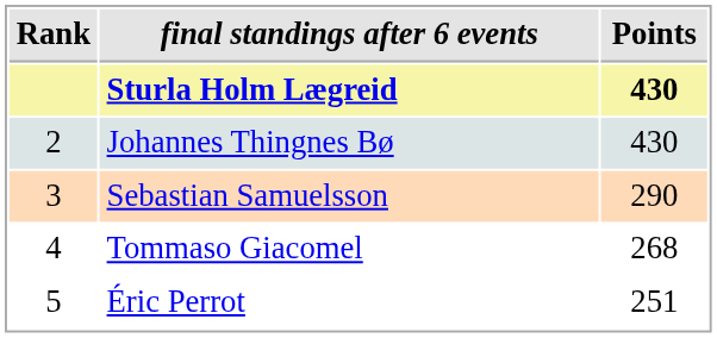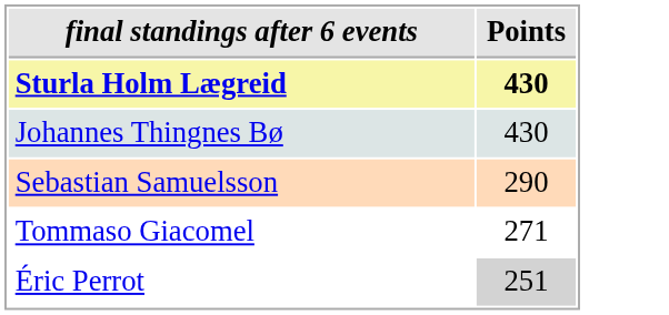 <table cellspacing="1" cellpadding="3" style="border:1px solid #AAAAAA;font-size:86%">
 <tr style="background-color: #E4E4E4;">
-<th style="border-bottom:1px solid #AAAAAA; width: 10px;">Rank</th>
 <th style="border-bottom:1px solid #AAAAAA; width: 210px;"><em>final standings after 6 events</em></th>
 <th style="border-bottom:1px solid #AAAAAA; width: 40px;">Points</th>
 </tr>
 <tr style="background:#f7f6a8;">
-<td align=center></td>
 <td> <strong><a href='#'>Sturla Holm Lægreid</a></strong></td>
 <td align=center><strong>430</strong></td>
 </tr>
 <tr style="background:#dce5e5;">
-<td align=center>2</td>
 <td> <a href='#'>Johannes Thingnes Bø</a></td>
 <td align=center>430</td>
 </tr>
 <tr style="background:#ffdab9;">
-<td align=center>3</td>
 <td> <a href='#'>Sebastian Samuelsson</a></td>
 <td align=center>290</td>
 </tr>
 <tr>
-<td align=center>4</td>
 <td> <a href='#'>Tommaso Giacomel</a></td>
-<td align=center>268</td>
+<td align=center>271</td>
 </tr>
 <tr>
-<td align=center>5</td>
 <td> <a href='#'>Éric Perrot</a></td>
-<td align=center>251</td>
+<td align=center style="background: lightgrey;">251</td>
 </tr>
 </table>
